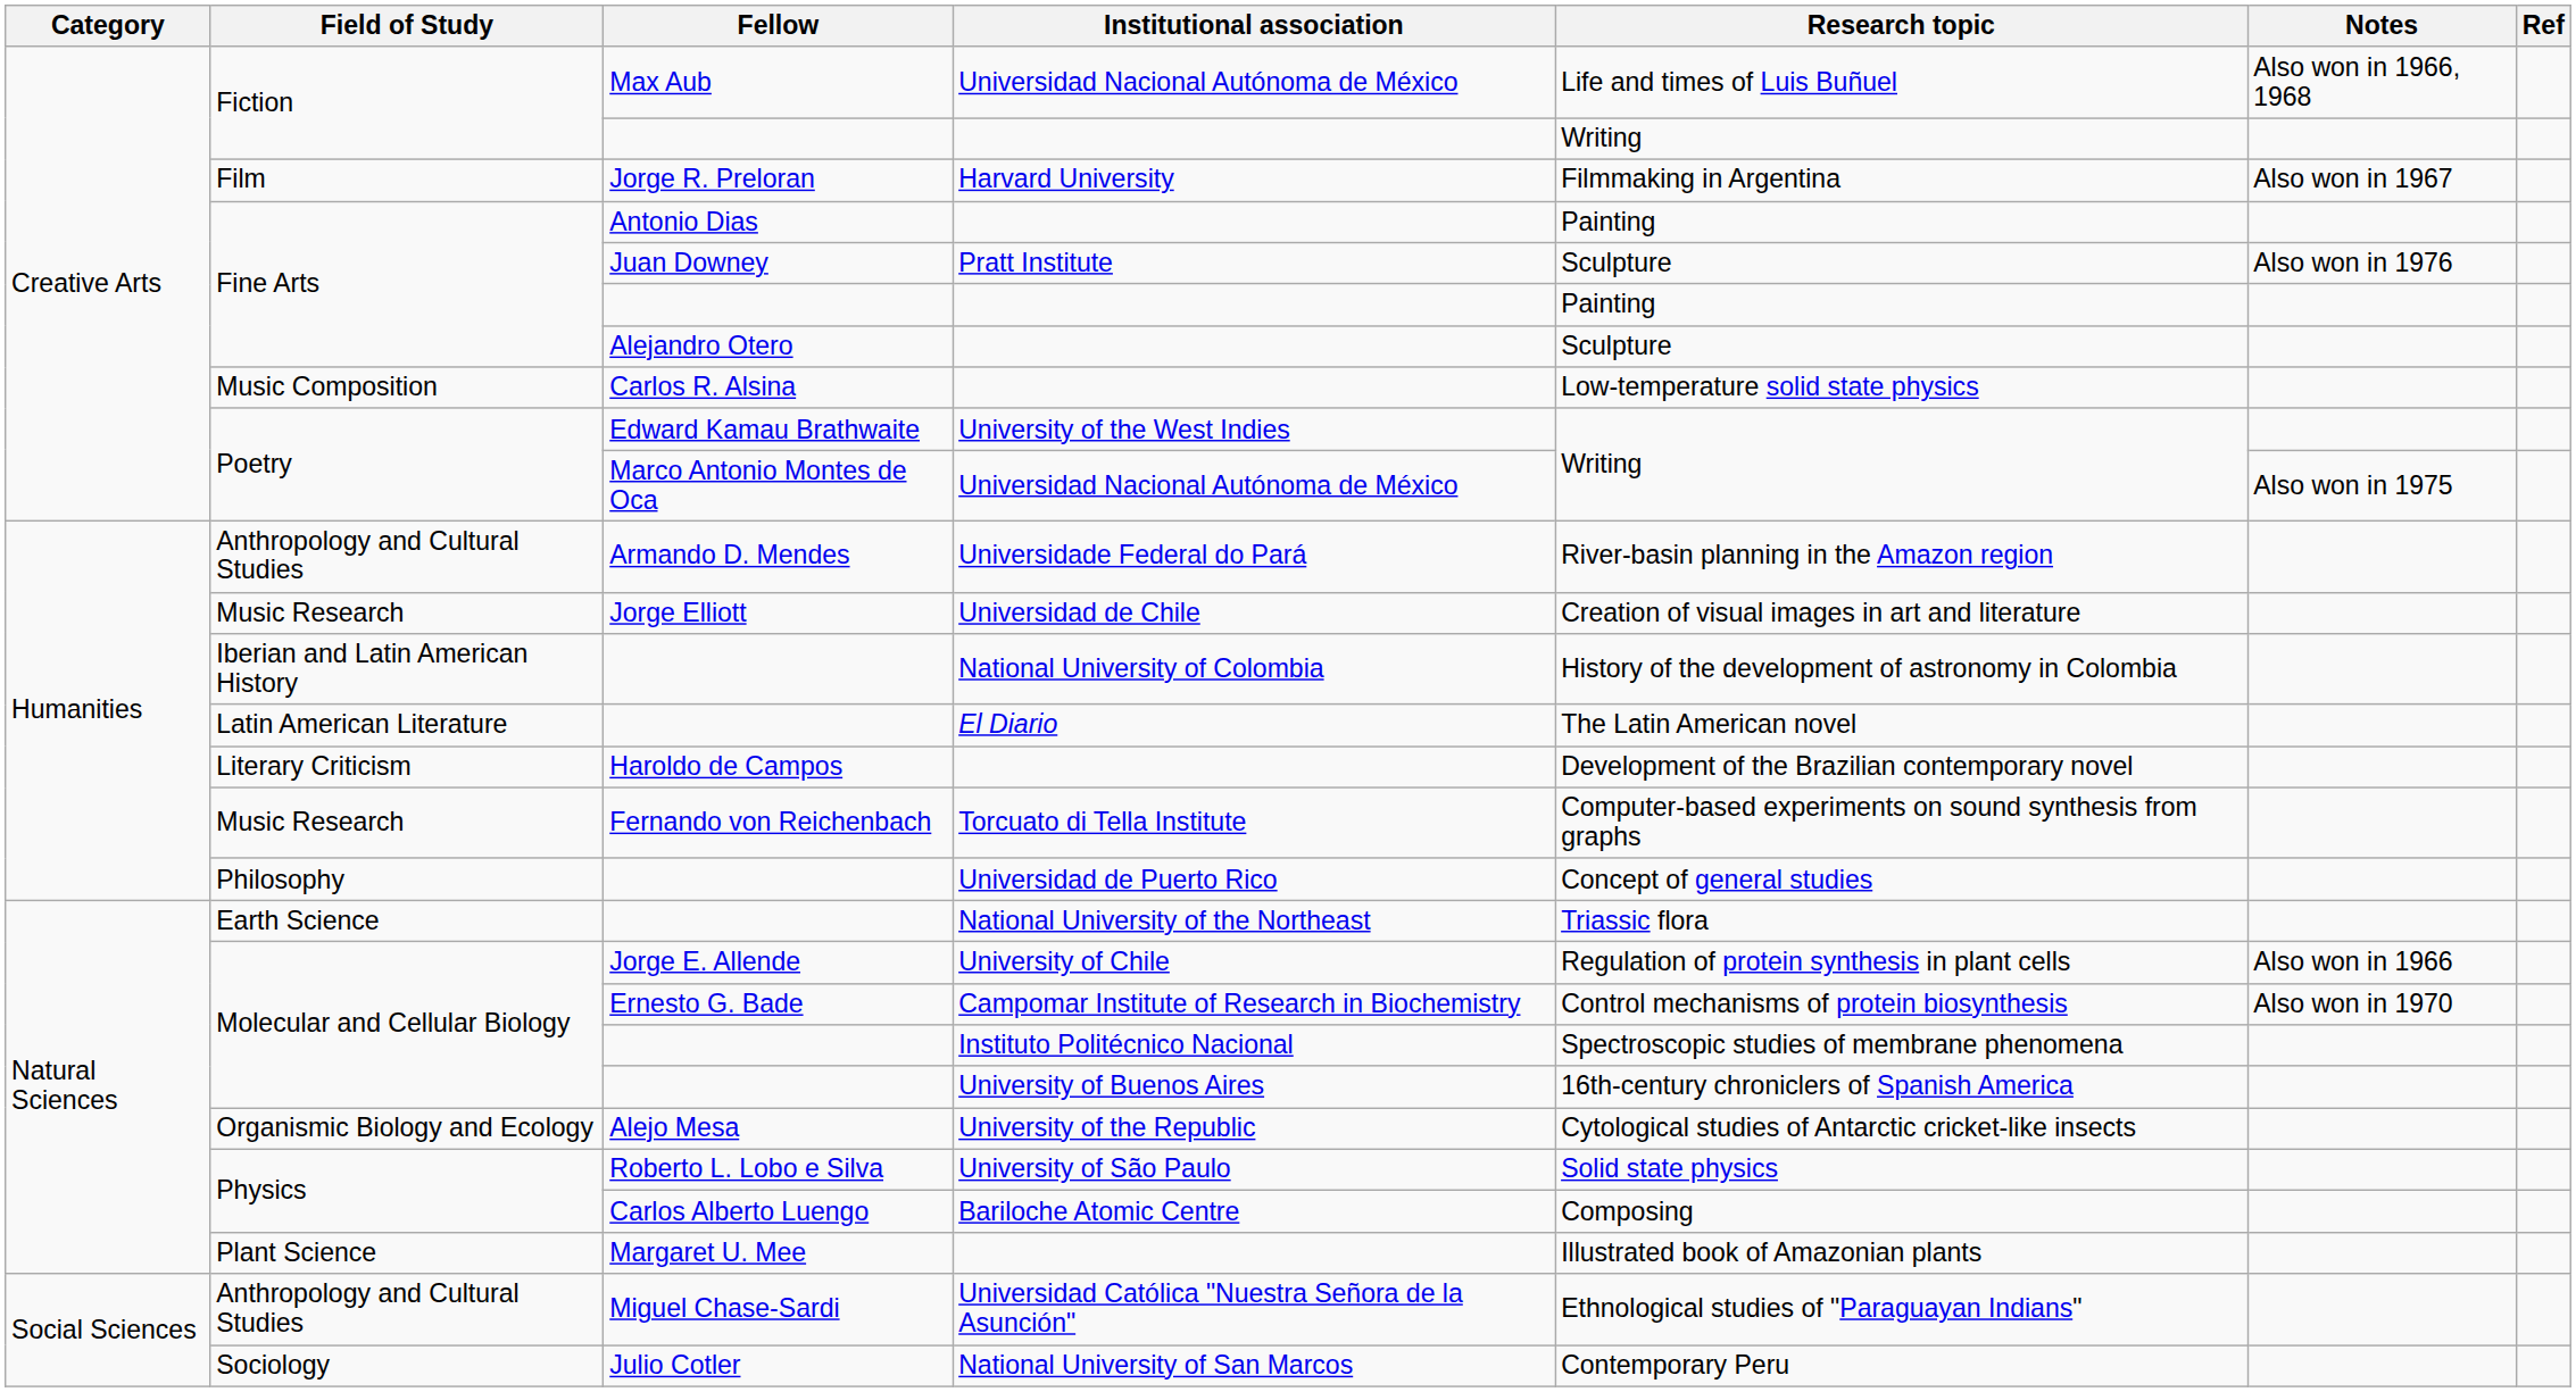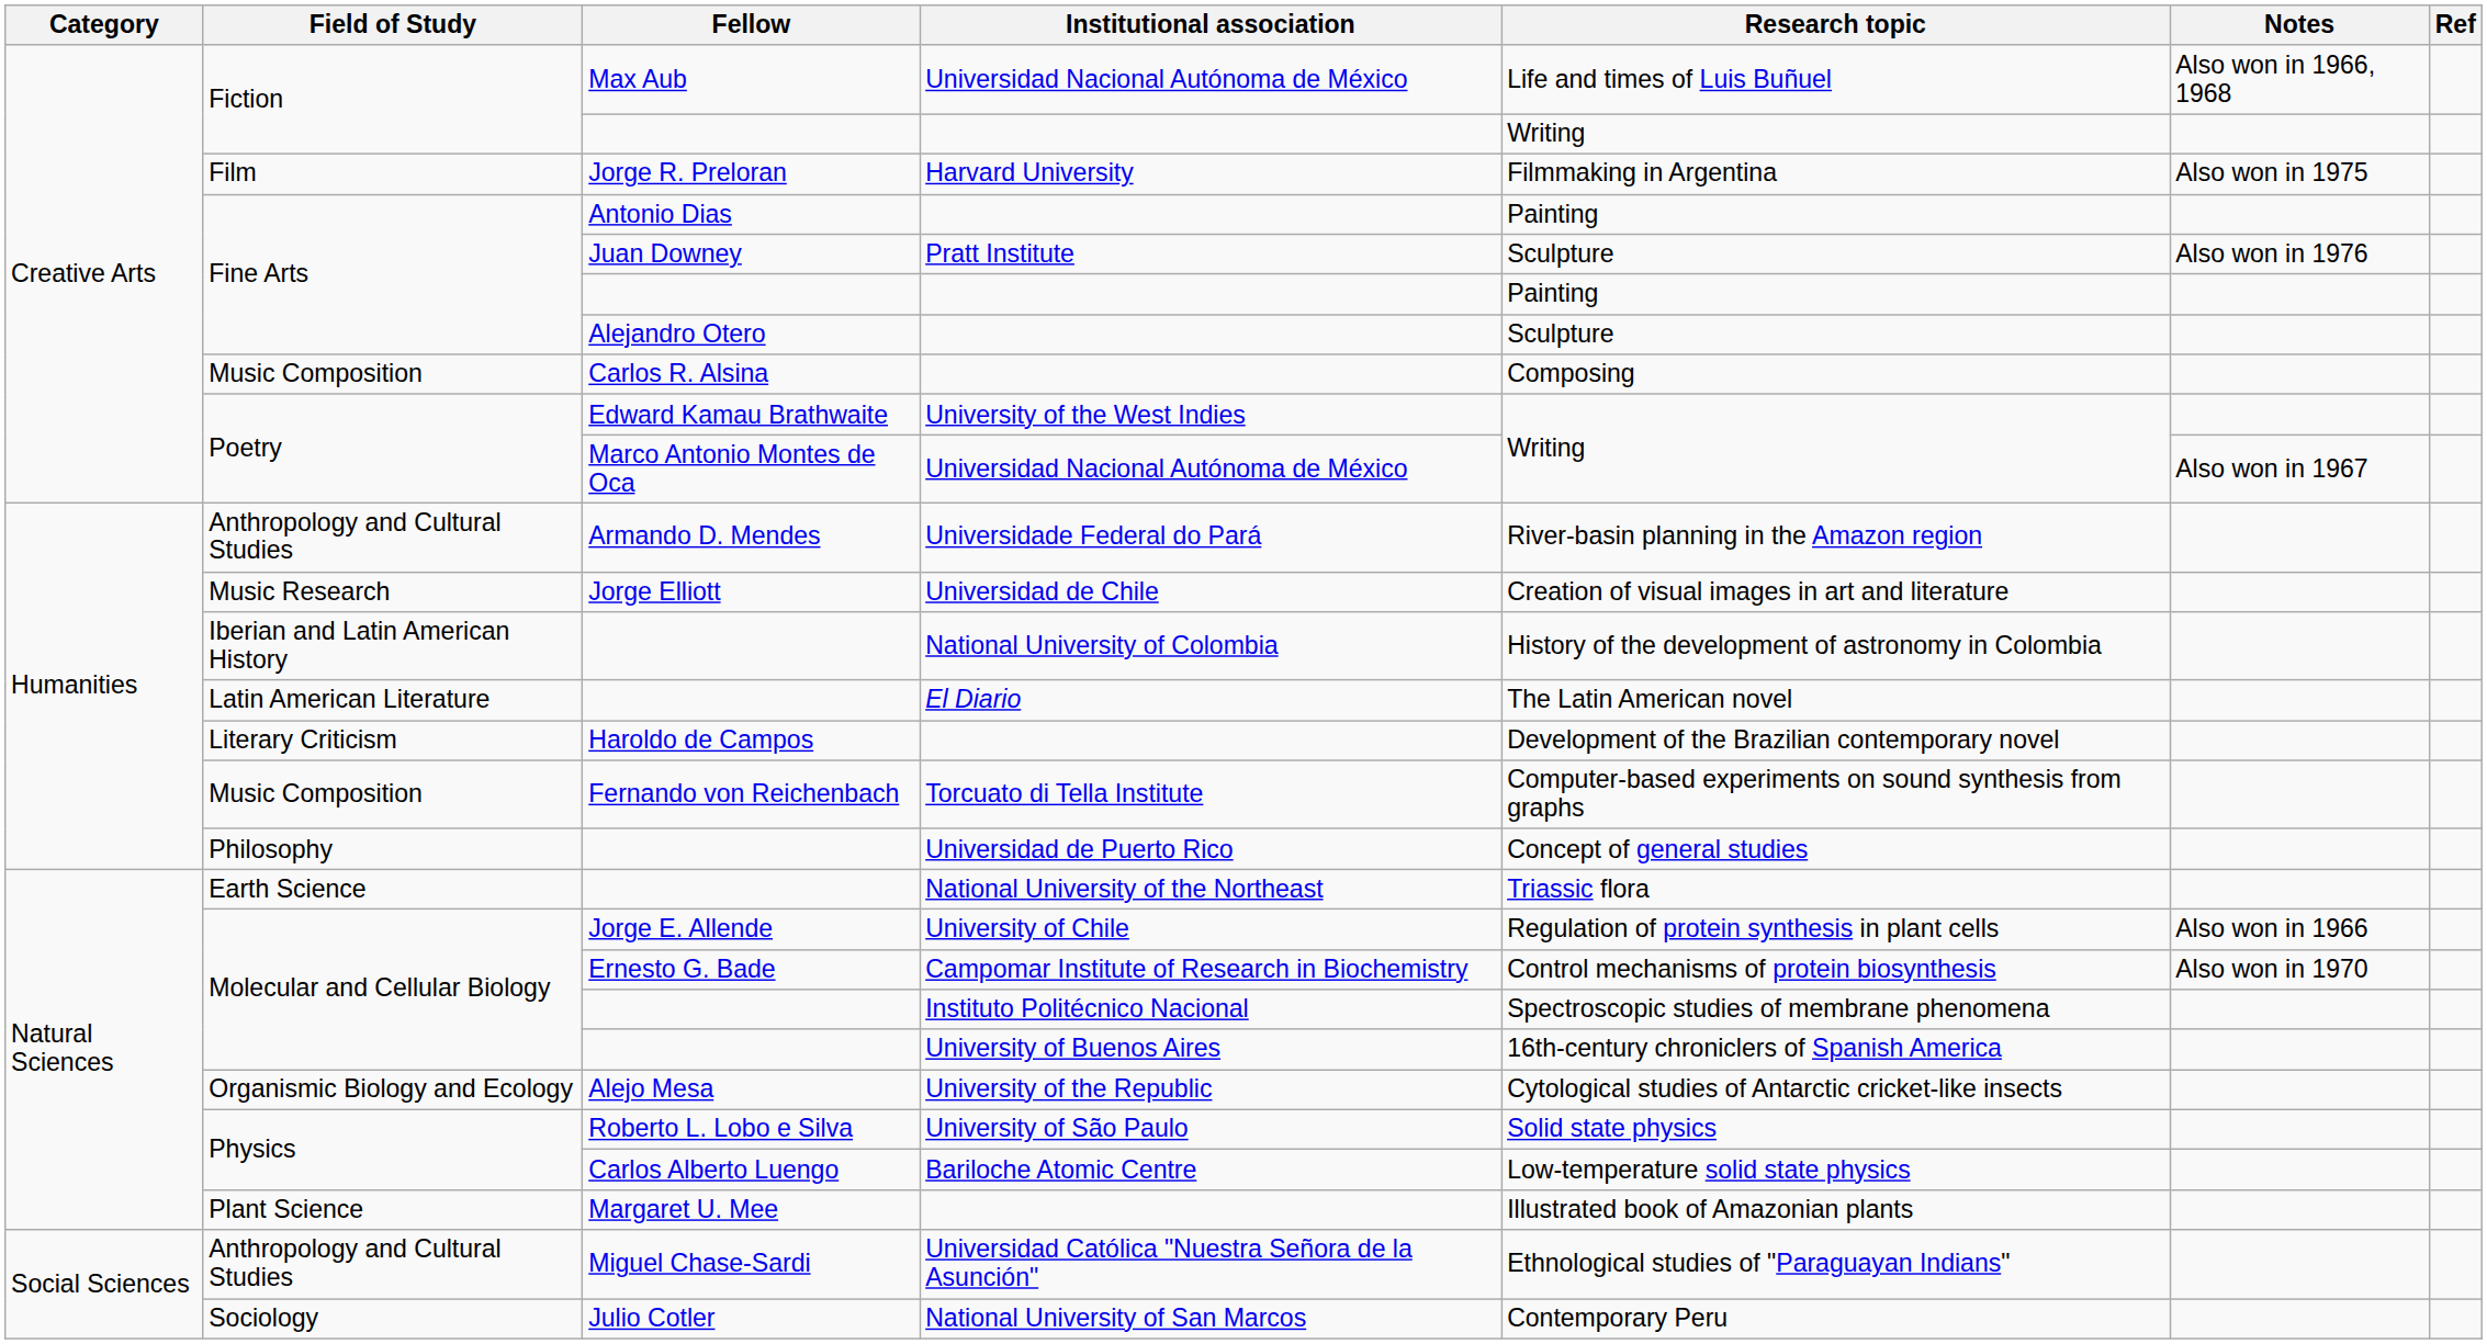 <table class="wikitable sortable static-row-numbers static-row-header-text">
 <tr>
 <th>Category</th>
 <th>Field of Study</th>
 <th>Fellow</th>
 <th>Institutional association </th>
 <th>Research topic</th>
 <th>Notes</th>
 <th class="unsortable">Ref</th>
 </tr>
 <tr>
 <td rowspan="10">Creative Arts</td>
 <td rowspan="2">Fiction</td>
 <td><a href='#'>Max Aub</a></td>
 <td><a href='#'>Universidad Nacional Autónoma de México</a></td>
 <td>Life and times of <a href='#'>Luis Buñuel</a></td>
 <td>Also won in 1966, 1968</td>
 <td></td>
 </tr>
 <tr>
 <td></td>
 <td></td>
 <td>Writing</td>
 <td></td>
 <td></td>
 </tr>
 <tr>
 <td>Film</td>
 <td><a href='#'>Jorge R. Preloran</a></td>
 <td><a href='#'>Harvard University</a></td>
 <td>Filmmaking in Argentina</td>
-<td>Also won in 1967</td>
+<td>Also won in 1975</td>
 <td></td>
 </tr>
 <tr>
 <td rowspan="4">Fine Arts</td>
 <td><a href='#'>Antonio Dias</a></td>
 <td></td>
 <td>Painting</td>
 <td></td>
 <td></td>
 </tr>
 <tr>
 <td><a href='#'>Juan Downey</a></td>
 <td><a href='#'>Pratt Institute</a></td>
 <td>Sculpture</td>
 <td>Also won in 1976</td>
 <td></td>
 </tr>
 <tr>
 <td></td>
 <td></td>
 <td>Painting</td>
 <td></td>
 <td></td>
 </tr>
 <tr>
 <td><a href='#'>Alejandro Otero</a></td>
 <td></td>
 <td>Sculpture</td>
 <td></td>
 <td></td>
 </tr>
 <tr>
 <td>Music Composition</td>
 <td><a href='#'>Carlos R. Alsina</a></td>
 <td></td>
-<td>Low-temperature <a href='#'>solid state physics</a></td>
+<td>Composing</td>
 <td></td>
 <td></td>
 </tr>
 <tr>
 <td rowspan="2">Poetry</td>
 <td><a href='#'>Edward Kamau Brathwaite</a></td>
 <td><a href='#'>University of the West Indies</a></td>
 <td rowspan="2">Writing</td>
 <td></td>
 <td></td>
 </tr>
 <tr>
 <td><a href='#'>Marco Antonio Montes de Oca</a></td>
 <td><a href='#'>Universidad Nacional Autónoma de México</a></td>
-<td>Also won in 1975</td>
+<td>Also won in 1967</td>
 <td></td>
 </tr>
 <tr>
 <td rowspan="7">Humanities</td>
 <td>Anthropology and Cultural Studies</td>
 <td><a href='#'>Armando D. Mendes</a></td>
 <td><a href='#'>Universidade Federal do Pará</a></td>
 <td>River-basin planning in the <a href='#'>Amazon region</a></td>
 <td></td>
 <td></td>
 </tr>
 <tr>
 <td>Music Research</td>
 <td><a href='#'>Jorge Elliott</a></td>
 <td><a href='#'>Universidad de Chile</a></td>
 <td>Creation of visual images in art and literature</td>
 <td></td>
 <td></td>
 </tr>
 <tr>
 <td>Iberian and Latin American History</td>
 <td></td>
 <td><a href='#'>National University of Colombia</a></td>
 <td>History of the development of astronomy in Colombia</td>
 <td></td>
 <td></td>
 </tr>
 <tr>
 <td>Latin American Literature</td>
 <td></td>
 <td><em><a href='#'>El Diario</a></em></td>
 <td>The Latin American novel</td>
 <td></td>
 <td></td>
 </tr>
 <tr>
 <td>Literary Criticism</td>
 <td><a href='#'>Haroldo de Campos</a></td>
 <td></td>
 <td>Development of the Brazilian contemporary novel</td>
 <td></td>
 <td></td>
 </tr>
 <tr>
-<td>Music Research</td>
+<td>Music Composition</td>
 <td><a href='#'>Fernando von Reichenbach</a></td>
 <td><a href='#'>Torcuato di Tella Institute</a></td>
 <td>Computer-based experiments on sound synthesis from graphs</td>
 <td></td>
 <td></td>
 </tr>
 <tr>
 <td>Philosophy</td>
 <td></td>
 <td><a href='#'>Universidad de Puerto Rico</a></td>
 <td>Concept of <a href='#'>general studies</a></td>
 <td></td>
 <td></td>
 </tr>
 <tr>
 <td rowspan="9">Natural Sciences</td>
 <td>Earth Science</td>
 <td></td>
 <td><a href='#'>National University of the Northeast</a></td>
 <td><a href='#'>Triassic</a> flora</td>
 <td></td>
 <td></td>
 </tr>
 <tr>
 <td rowspan="4">Molecular and Cellular Biology</td>
 <td><a href='#'>Jorge E. Allende</a></td>
 <td><a href='#'>University of Chile</a></td>
 <td>Regulation of <a href='#'>protein synthesis</a> in plant cells</td>
 <td>Also won in 1966</td>
 <td></td>
 </tr>
 <tr>
 <td><a href='#'>Ernesto G. Bade</a></td>
 <td><a href='#'>Campomar Institute of Research in Biochemistry</a></td>
 <td>Control mechanisms of <a href='#'>protein biosynthesis</a></td>
 <td>Also won in 1970</td>
 <td></td>
 </tr>
 <tr>
 <td></td>
 <td><a href='#'>Instituto Politécnico Nacional</a></td>
 <td>Spectroscopic studies of membrane phenomena</td>
 <td></td>
 <td></td>
 </tr>
 <tr>
 <td></td>
 <td><a href='#'>University of Buenos Aires</a></td>
 <td>16th-century chroniclers of <a href='#'>Spanish America</a></td>
 <td></td>
 <td></td>
 </tr>
 <tr>
 <td>Organismic Biology and Ecology</td>
 <td><a href='#'>Alejo Mesa</a></td>
 <td><a href='#'>University of the Republic</a></td>
 <td>Cytological studies of Antarctic cricket-like insects</td>
 <td></td>
 <td></td>
 </tr>
 <tr>
 <td rowspan="2">Physics</td>
 <td><a href='#'>Roberto L. Lobo e Silva</a></td>
 <td><a href='#'>University of São Paulo</a></td>
 <td><a href='#'>Solid state physics</a></td>
 <td></td>
 <td></td>
 </tr>
 <tr>
 <td><a href='#'>Carlos Alberto Luengo</a></td>
 <td><a href='#'>Bariloche Atomic Centre</a></td>
-<td>Composing</td>
+<td>Low-temperature <a href='#'>solid state physics</a></td>
 <td></td>
 <td></td>
 </tr>
 <tr>
 <td>Plant Science</td>
 <td><a href='#'>Margaret U. Mee</a></td>
 <td></td>
 <td>Illustrated book of Amazonian plants</td>
 <td></td>
 <td></td>
 </tr>
 <tr>
 <td rowspan="2">Social Sciences</td>
 <td>Anthropology and Cultural Studies</td>
 <td><a href='#'>Miguel Chase-Sardi</a></td>
 <td><a href='#'>Universidad Católica "Nuestra Señora de la Asunción"</a></td>
 <td>Ethnological studies of "<a href='#'>Paraguayan Indians</a>"</td>
 <td></td>
 <td></td>
 </tr>
 <tr>
 <td>Sociology</td>
 <td><a href='#'>Julio Cotler</a></td>
 <td><a href='#'>National University of San Marcos</a></td>
 <td>Contemporary Peru</td>
 <td></td>
 <td></td>
 </tr>
 </table>
